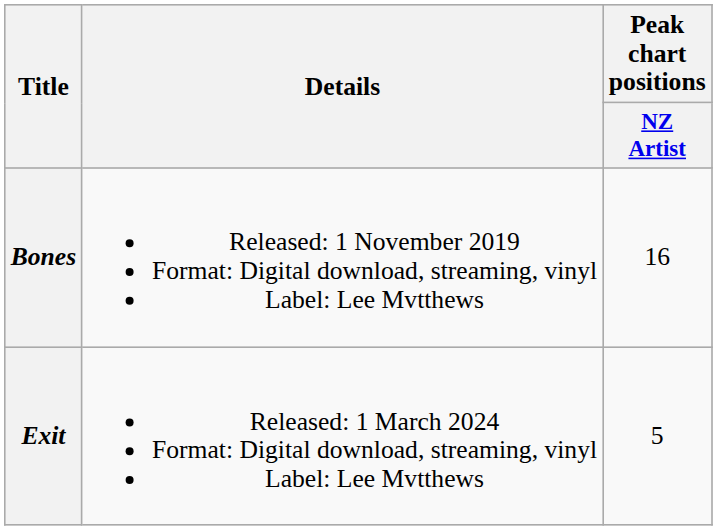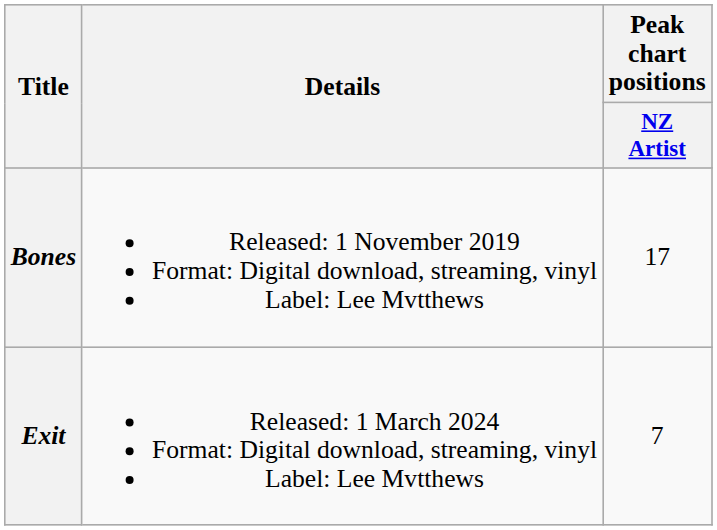 <table class="wikitable plainrowheaders" style="text-align:center;" border="1">
 <tr>
 <th scope="col" rowspan="2">Title</th>
 <th scope="col" rowspan="2">Details</th>
 <th scope="col" colspan="2">Peak chart positions</th>
 </tr>
 <tr>
 <th scope="col" style="width:3em;font-size:90%;"><a href='#'>NZ<br>Artist</a><br></th>
 </tr>
 <tr>
 <th scope="row"><em>Bones</em></th>
 <td><br><ul><li>Released: 1 November 2019</li><li>Format: Digital download, streaming, vinyl</li><li>Label: Lee Mvtthews</li></ul></td>
-<td>16</td>
+<td>17</td>
 </tr>
 <tr>
 <th scope="row"><em>Exit</em></th>
 <td><br><ul><li>Released: 1 March 2024</li><li>Format: Digital download, streaming, vinyl</li><li>Label: Lee Mvtthews</li></ul></td>
-<td>5</td>
+<td>7</td>
 </tr>
 </table>
